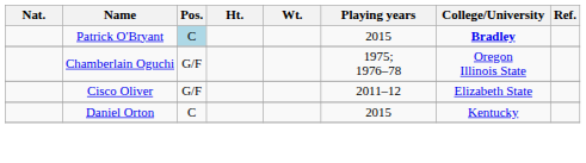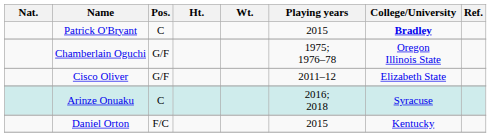 <table class="wikitable" style="text-align:center;">
 <tr>
 <th scope="col" width="10%">Nat.</th>
 <th scope="col" width="20%">Name</th>
 <th scope="col" width="5%">Pos.</th>
 <th scope="col" width="10%">Ht.</th>
 <th scope="col" width="10%">Wt.</th>
 <th scope="col" width="20%">Playing years</th>
 <th scope="col" width="20%">College/University</th>
 <th scope="col" width="5%">Ref.</th>
 </tr>
 <tr>
 <td> </td>
 <td><a href='#'>Patrick O'Bryant</a></td>
-<td style="background: lightblue;">C</td>
+<td>C</td>
 <td></td>
 <td></td>
 <td>2015</td>
 <td><strong><a href='#'>Bradley</a></strong></td>
 <td></td>
 </tr>
 <tr>
 </tr>
 <tr>
 <td> </td>
 <td><a href='#'>Chamberlain Oguchi</a></td>
 <td>G/F</td>
 <td></td>
 <td></td>
 <td>1975;<br>1976–78</td>
 <td><a href='#'>Oregon</a><br><a href='#'>Illinois State</a></td>
 <td></td>
 </tr>
 <tr>
 </tr>
 <tr>
 <td></td>
 <td><a href='#'>Cisco Oliver</a></td>
 <td>G/F</td>
 <td></td>
 <td></td>
 <td>2011–12</td>
 <td><a href='#'>Elizabeth State</a></td>
 <td></td>
 </tr>
 <tr>
 </tr>
+<tr align="center" bgcolor="#CFECEC" width="20">
+<td></td>
+<td><a href='#'>Arinze Onuaku</a></td>
+<td>C</td>
+<td></td>
+<td></td>
+<td>2016;<br>2018</td>
+<td><a href='#'>Syracuse</a></td>
+<td></td>
+</tr>
 <tr>
 </tr>
 <tr>
 <td></td>
 <td><a href='#'>Daniel Orton</a></td>
-<td>C</td>
+<td>F/C</td>
 <td></td>
 <td></td>
 <td>2015</td>
 <td><a href='#'>Kentucky</a></td>
 <td></td>
 </tr>
 <tr>
 </tr>
 </table>
